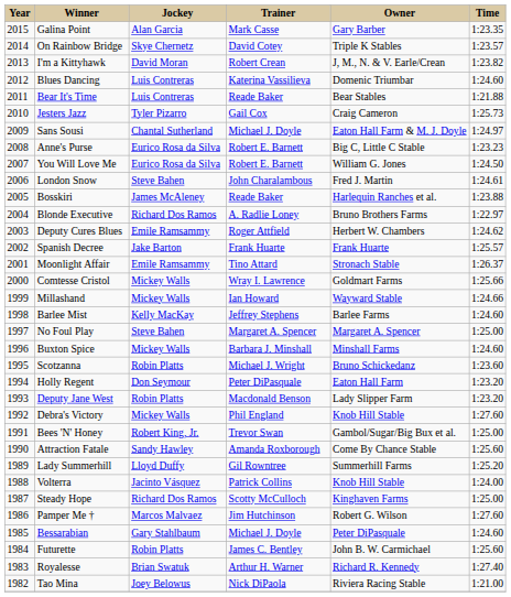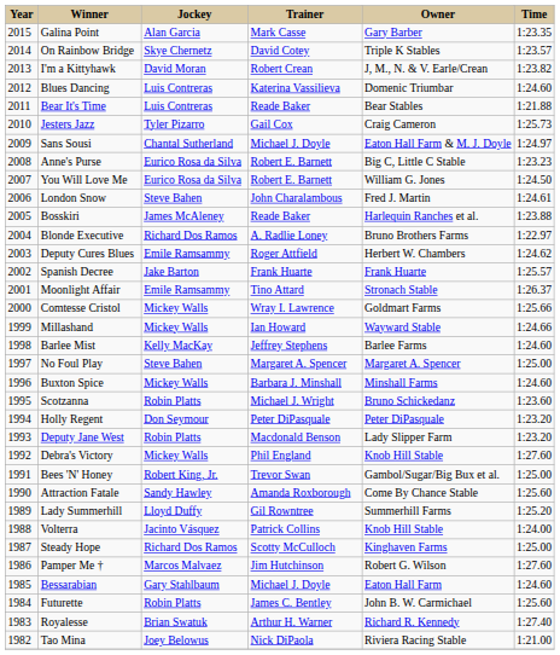 <table class="wikitable sortable">
 <tr>
 <th style="background-color:#DACAA5; width:38px">Year <br></th>
 <th style="background-color:#DACAA5; width:135px">Winner <br></th>
 <th style="background-color:#DACAA5; width:140px">Jockey <br></th>
 <th style="background-color:#DACAA5; width:150px">Trainer <br></th>
 <th style="background-color:#DACAA5">Owner<br></th>
 <th style="background-color:#DACAA5; width:20px">Time<br></th>
 </tr>
 <tr>
 <td>2015</td>
 <td>Galina Point</td>
 <td><a href='#'>Alan Garcia</a></td>
 <td><a href='#'>Mark Casse</a></td>
 <td><a href='#'>Gary Barber</a></td>
 <td>1:23.35</td>
 </tr>
 <tr>
 <td>2014</td>
 <td>On Rainbow Bridge</td>
 <td><a href='#'>Skye Chernetz</a></td>
 <td><a href='#'>David Cotey</a></td>
 <td>Triple K Stables</td>
 <td>1:23.57</td>
 </tr>
 <tr>
 <td>2013</td>
 <td>I'm a Kittyhawk</td>
 <td><a href='#'>David Moran</a></td>
 <td><a href='#'>Robert Crean</a></td>
 <td>J, M., N. & V. Earle/Crean</td>
 <td>1:23.82</td>
 </tr>
 <tr>
 <td>2012</td>
 <td>Blues Dancing</td>
 <td><a href='#'>Luis Contreras</a></td>
 <td><a href='#'>Katerina Vassilieva</a></td>
 <td>Domenic Triumbar</td>
 <td>1:24.60</td>
 </tr>
 <tr>
 <td>2011</td>
 <td><a href='#'>Bear It's Time</a></td>
 <td><a href='#'>Luis Contreras</a></td>
 <td><a href='#'>Reade Baker</a></td>
 <td>Bear Stables</td>
 <td>1:21.88</td>
 </tr>
 <tr>
 <td>2010</td>
 <td><a href='#'>Jesters Jazz</a></td>
 <td><a href='#'>Tyler Pizarro</a></td>
 <td><a href='#'>Gail Cox</a></td>
 <td>Craig Cameron</td>
 <td>1:25.73</td>
 </tr>
 <tr>
 <td>2009</td>
 <td>Sans Sousi</td>
 <td><a href='#'>Chantal Sutherland</a></td>
 <td><a href='#'>Michael J. Doyle</a></td>
 <td><a href='#'>Eaton Hall Farm</a> & <a href='#'>M. J. Doyle</a></td>
 <td>1:24.97</td>
 </tr>
 <tr>
 <td>2008</td>
 <td>Anne's Purse</td>
 <td><a href='#'>Eurico Rosa da Silva</a></td>
 <td><a href='#'>Robert E. Barnett</a></td>
 <td>Big C, Little C Stable</td>
 <td>1:23.23</td>
 </tr>
 <tr>
 <td>2007</td>
 <td>You Will Love Me</td>
 <td><a href='#'>Eurico Rosa da Silva</a></td>
 <td><a href='#'>Robert E. Barnett</a></td>
 <td>William G. Jones</td>
 <td>1:24.50</td>
 </tr>
 <tr>
 <td>2006</td>
 <td>London Snow</td>
 <td><a href='#'>Steve Bahen</a></td>
 <td><a href='#'>John Charalambous</a></td>
 <td>Fred J. Martin</td>
 <td>1:24.61</td>
 </tr>
 <tr>
 <td>2005</td>
 <td>Bosskiri</td>
 <td><a href='#'>James McAleney</a></td>
 <td><a href='#'>Reade Baker</a></td>
 <td><a href='#'>Harlequin Ranches</a> et al.</td>
 <td>1:23.88</td>
 </tr>
 <tr>
 <td>2004</td>
 <td>Blonde Executive</td>
 <td><a href='#'>Richard Dos Ramos</a></td>
 <td><a href='#'>A. Radlie Loney</a></td>
 <td>Bruno Brothers Farms</td>
 <td>1:22.97</td>
 </tr>
 <tr>
 <td>2003</td>
 <td>Deputy Cures Blues</td>
 <td><a href='#'>Emile Ramsammy</a></td>
 <td><a href='#'>Roger Attfield</a></td>
 <td>Herbert W. Chambers</td>
 <td>1:24.62</td>
 </tr>
 <tr>
 <td>2002</td>
 <td>Spanish Decree</td>
 <td><a href='#'>Jake Barton</a></td>
 <td><a href='#'>Frank Huarte</a></td>
 <td><a href='#'>Frank Huarte</a></td>
 <td>1:25.57</td>
 </tr>
 <tr>
 <td>2001</td>
 <td>Moonlight Affair</td>
 <td><a href='#'>Emile Ramsammy</a></td>
 <td><a href='#'>Tino Attard</a></td>
 <td><a href='#'>Stronach Stable</a></td>
 <td>1:26.37</td>
 </tr>
 <tr>
 <td>2000</td>
 <td>Comtesse Cristol</td>
 <td><a href='#'>Mickey Walls</a></td>
 <td><a href='#'>Wray I. Lawrence</a></td>
 <td>Goldmart Farms</td>
 <td>1:25.66</td>
 </tr>
 <tr>
 <td>1999</td>
 <td>Millashand</td>
 <td><a href='#'>Mickey Walls</a></td>
 <td><a href='#'>Ian Howard</a></td>
 <td><a href='#'>Wayward Stable</a></td>
 <td>1:24.66</td>
 </tr>
 <tr>
 <td>1998</td>
 <td>Barlee Mist</td>
 <td><a href='#'>Kelly MacKay</a></td>
 <td><a href='#'>Jeffrey Stephens</a></td>
 <td>Barlee Farms</td>
 <td>1:24.60</td>
 </tr>
 <tr>
 <td>1997</td>
 <td>No Foul Play</td>
 <td><a href='#'>Steve Bahen</a></td>
 <td><a href='#'>Margaret A. Spencer</a></td>
 <td><a href='#'>Margaret A. Spencer</a></td>
 <td>1:25.00</td>
 </tr>
 <tr>
 <td>1996</td>
 <td>Buxton Spice</td>
 <td><a href='#'>Mickey Walls</a></td>
 <td><a href='#'>Barbara J. Minshall</a></td>
 <td><a href='#'>Minshall Farms</a></td>
 <td>1:24.60</td>
 </tr>
 <tr>
 <td>1995</td>
 <td>Scotzanna</td>
 <td><a href='#'>Robin Platts</a></td>
 <td><a href='#'>Michael J. Wright</a></td>
 <td><a href='#'>Bruno Schickedanz</a></td>
 <td>1:23.60</td>
 </tr>
 <tr>
 <td>1994</td>
 <td>Holly Regent</td>
 <td><a href='#'>Don Seymour</a></td>
 <td><a href='#'>Peter DiPasquale</a></td>
-<td><a href='#'>Eaton Hall Farm</a></td>
+<td><a href='#'>Peter DiPasquale</a></td>
 <td>1:23.20</td>
 </tr>
 <tr>
 <td>1993</td>
 <td><a href='#'>Deputy Jane West</a></td>
 <td><a href='#'>Robin Platts</a></td>
 <td><a href='#'>Macdonald Benson</a></td>
 <td>Lady Slipper Farm</td>
 <td>1:23.20</td>
 </tr>
 <tr>
 <td>1992</td>
 <td>Debra's Victory</td>
 <td><a href='#'>Mickey Walls</a></td>
 <td><a href='#'>Phil England</a></td>
 <td><a href='#'>Knob Hill Stable</a></td>
 <td>1:27.60</td>
 </tr>
 <tr>
 <td>1991</td>
 <td>Bees 'N' Honey</td>
 <td><a href='#'>Robert King, Jr.</a></td>
 <td><a href='#'>Trevor Swan</a></td>
 <td>Gambol/Sugar/Big Bux et al.</td>
 <td>1:25.00</td>
 </tr>
 <tr>
 <td>1990</td>
 <td>Attraction Fatale</td>
 <td><a href='#'>Sandy Hawley</a></td>
 <td><a href='#'>Amanda Roxborough</a></td>
 <td>Come By Chance Stable</td>
 <td>1:25.60</td>
 </tr>
 <tr>
 <td>1989</td>
 <td>Lady Summerhill</td>
 <td><a href='#'>Lloyd Duffy</a></td>
 <td><a href='#'>Gil Rowntree</a></td>
 <td>Summerhill Farms</td>
 <td>1:25.20</td>
 </tr>
 <tr>
 <td>1988</td>
 <td>Volterra</td>
 <td><a href='#'>Jacinto Vásquez</a></td>
 <td><a href='#'>Patrick Collins</a></td>
 <td><a href='#'>Knob Hill Stable</a></td>
 <td>1:24.00</td>
 </tr>
 <tr>
 <td>1987</td>
 <td>Steady Hope</td>
 <td><a href='#'>Richard Dos Ramos</a></td>
 <td><a href='#'>Scotty McCulloch</a></td>
 <td><a href='#'>Kinghaven Farms</a></td>
 <td>1:25.00</td>
 </tr>
 <tr>
 <td>1986</td>
 <td>Pamper Me †</td>
 <td><a href='#'>Marcos Malvaez</a></td>
 <td><a href='#'>Jim Hutchinson</a></td>
 <td>Robert G. Wilson</td>
 <td>1:27.60</td>
 </tr>
 <tr>
 <td>1985</td>
 <td><a href='#'>Bessarabian</a></td>
 <td><a href='#'>Gary Stahlbaum</a></td>
 <td><a href='#'>Michael J. Doyle</a></td>
-<td><a href='#'>Peter DiPasquale</a></td>
+<td><a href='#'>Eaton Hall Farm</a></td>
 <td>1:24.60</td>
 </tr>
 <tr>
 <td>1984</td>
 <td>Futurette</td>
 <td><a href='#'>Robin Platts</a></td>
 <td><a href='#'>James C. Bentley</a></td>
 <td>John B. W. Carmichael</td>
 <td>1:25.60</td>
 </tr>
 <tr>
 <td>1983</td>
 <td>Royalesse</td>
 <td><a href='#'>Brian Swatuk</a></td>
 <td><a href='#'>Arthur H. Warner</a></td>
 <td><a href='#'>Richard R. Kennedy</a></td>
 <td>1:27.40</td>
 </tr>
 <tr>
 <td>1982</td>
 <td>Tao Mina</td>
 <td><a href='#'>Joey Belowus</a></td>
 <td><a href='#'>Nick DiPaola</a></td>
 <td>Riviera Racing Stable</td>
 <td>1:21.00</td>
 </tr>
 <tr>
 </tr>
 </table>
